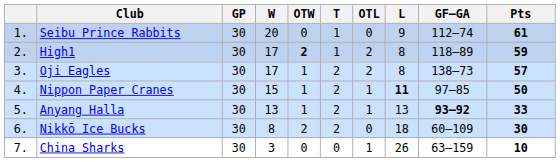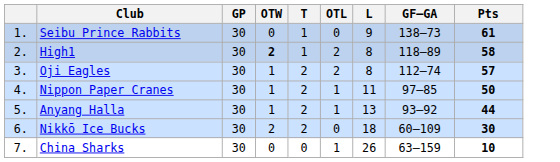 <table class="wikitable">
 <tr>
 <th width="30"></th>
 <th width="200">Club</th>
 <th width="30">GP</th>
-<th width="30">W</th>
 <th width="30">OTW</th>
 <th width="30">T</th>
 <th width="30">OTL</th>
 <th width="30">L</th>
 <th width="70">GF–GA</th>
 <th width="70">Pts</th>
 </tr>
 <tr bgcolor="#BCD2EE" align="center">
 <td>1.</td>
 <td align="left"><a href='#'>Seibu Prince Rabbits</a></td>
 <td>30</td>
-<td>20</td>
 <td>0</td>
 <td>1</td>
 <td>0</td>
 <td>9</td>
-<td>112–74</td>
+<td>138–73</td>
 <td><strong>61</strong></td>
 </tr>
 <tr bgcolor="#BCD2EE" align="center">
 <td>2.</td>
 <td align="left"><a href='#'>High1</a></td>
 <td>30</td>
-<td>17</td>
 <td><strong>2</strong></td>
 <td>1</td>
 <td>2</td>
 <td>8</td>
 <td>118–89</td>
-<td><strong>59</strong></td>
+<td><strong>58</strong></td>
 </tr>
 <tr bgcolor="#CAE1FF" align="center">
 <td>3.</td>
 <td align="left"><a href='#'>Oji Eagles</a></td>
 <td>30</td>
-<td>17</td>
 <td>1</td>
 <td>2</td>
 <td>2</td>
 <td>8</td>
-<td>138–73</td>
+<td>112–74</td>
 <td><strong>57</strong></td>
 </tr>
 <tr bgcolor="#CAE1FF" align="center">
 <td>4.</td>
 <td align="left"><a href='#'>Nippon Paper Cranes</a></td>
 <td>30</td>
-<td>15</td>
 <td>1</td>
 <td>2</td>
 <td>1</td>
-<td><strong>11</strong></td>
+<td>11</td>
 <td>97–85</td>
 <td><strong>50</strong></td>
 </tr>
 <tr bgcolor="#CAE1FF" align="center">
 <td>5.</td>
 <td align="left"><a href='#'>Anyang Halla</a></td>
 <td>30</td>
-<td>13</td>
 <td>1</td>
 <td>2</td>
 <td>1</td>
 <td>13</td>
-<td><strong>93–92</strong></td>
-<td><strong>33</strong></td>
+<td>93–92</td>
+<td><strong>44</strong></td>
 </tr>
 <tr bgcolor="#CAE1FF" align="center">
 <td>6.</td>
 <td align="left"><a href='#'>Nikkō Ice Bucks</a></td>
 <td>30</td>
-<td>8</td>
 <td>2</td>
 <td>2</td>
 <td>0</td>
 <td>18</td>
 <td>60–109</td>
 <td><strong>30</strong></td>
 </tr>
 <tr bgcolor="#FFFFFF" align="center">
 <td>7.</td>
 <td align="left"><a href='#'>China Sharks</a></td>
 <td>30</td>
-<td>3</td>
 <td>0</td>
 <td>0</td>
 <td>1</td>
 <td>26</td>
 <td>63–159</td>
 <td><strong>10</strong></td>
 </tr>
 </table>
